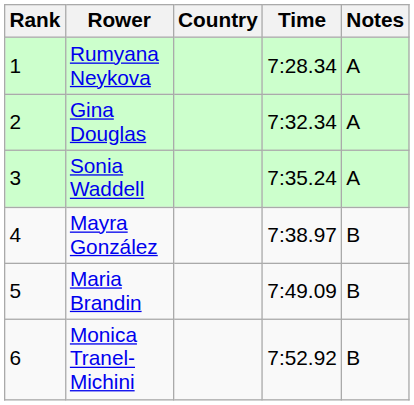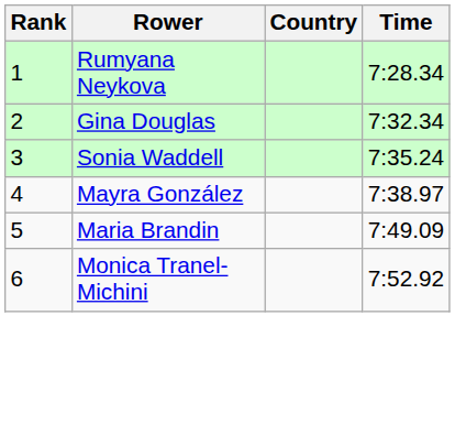 <table class="wikitable sortable" width=50%>
 <tr>
 <th>Rank</th>
 <th>Rower</th>
 <th>Country</th>
 <th>Time</th>
-<th>Notes</th>
 </tr>
 <tr bgcolor=ccffcc>
 <td>1</td>
 <td><a href='#'>Rumyana Neykova</a></td>
 <td></td>
 <td>7:28.34</td>
-<td>A</td>
 </tr>
 <tr bgcolor=ccffcc>
 <td>2</td>
 <td><a href='#'>Gina Douglas</a></td>
 <td></td>
 <td>7:32.34</td>
-<td>A</td>
 </tr>
 <tr bgcolor=ccffcc>
 <td>3</td>
 <td><a href='#'>Sonia Waddell</a></td>
 <td></td>
 <td>7:35.24</td>
-<td>A</td>
 </tr>
 <tr>
 <td>4</td>
 <td><a href='#'>Mayra González</a></td>
 <td></td>
 <td>7:38.97</td>
-<td>B</td>
 </tr>
 <tr>
 <td>5</td>
 <td><a href='#'>Maria Brandin</a></td>
 <td></td>
 <td>7:49.09</td>
-<td>B</td>
 </tr>
 <tr>
 <td>6</td>
 <td><a href='#'>Monica Tranel-Michini</a></td>
 <td></td>
 <td>7:52.92</td>
-<td>B</td>
 </tr>
 </table>
